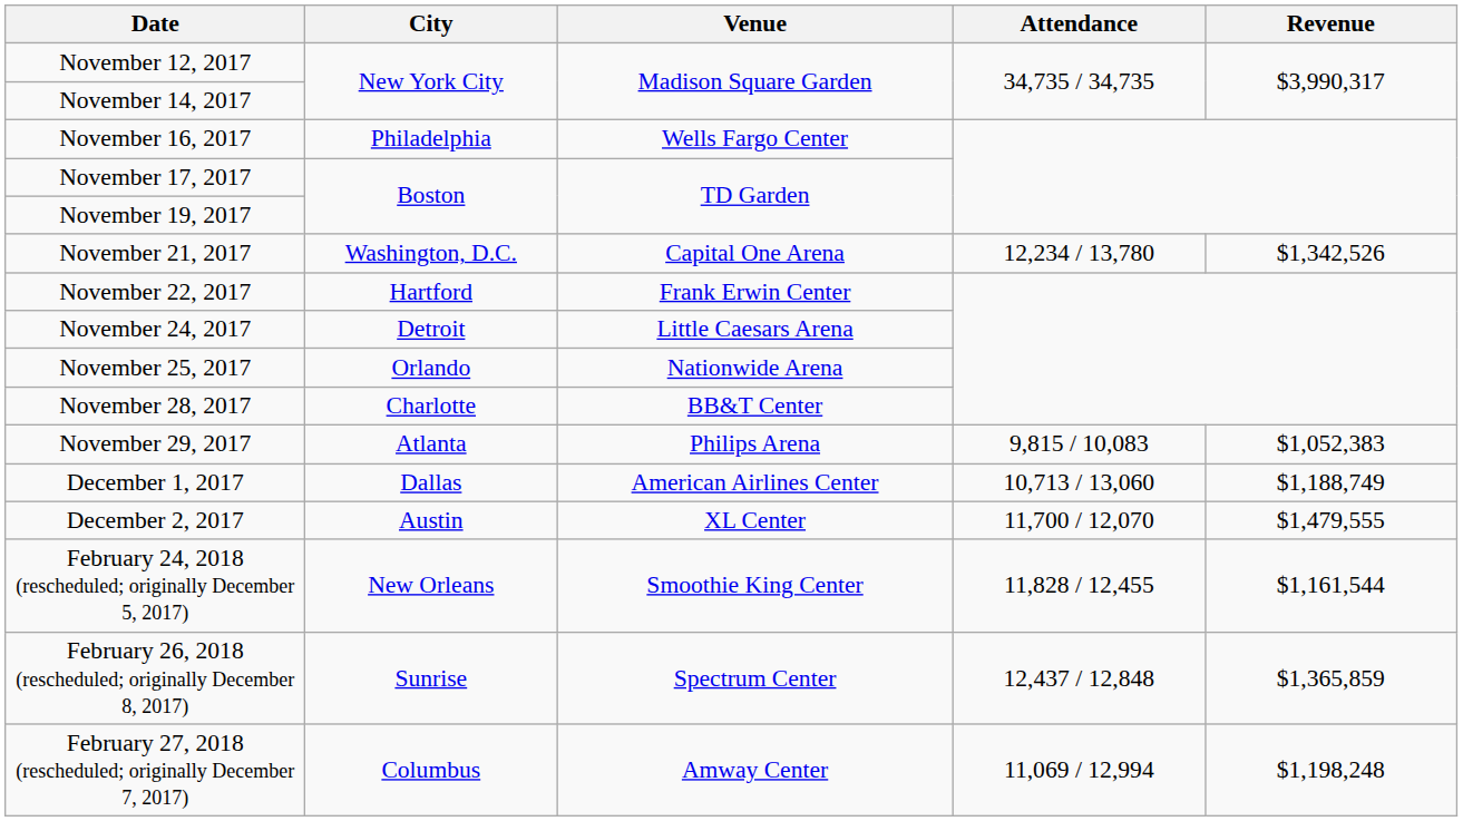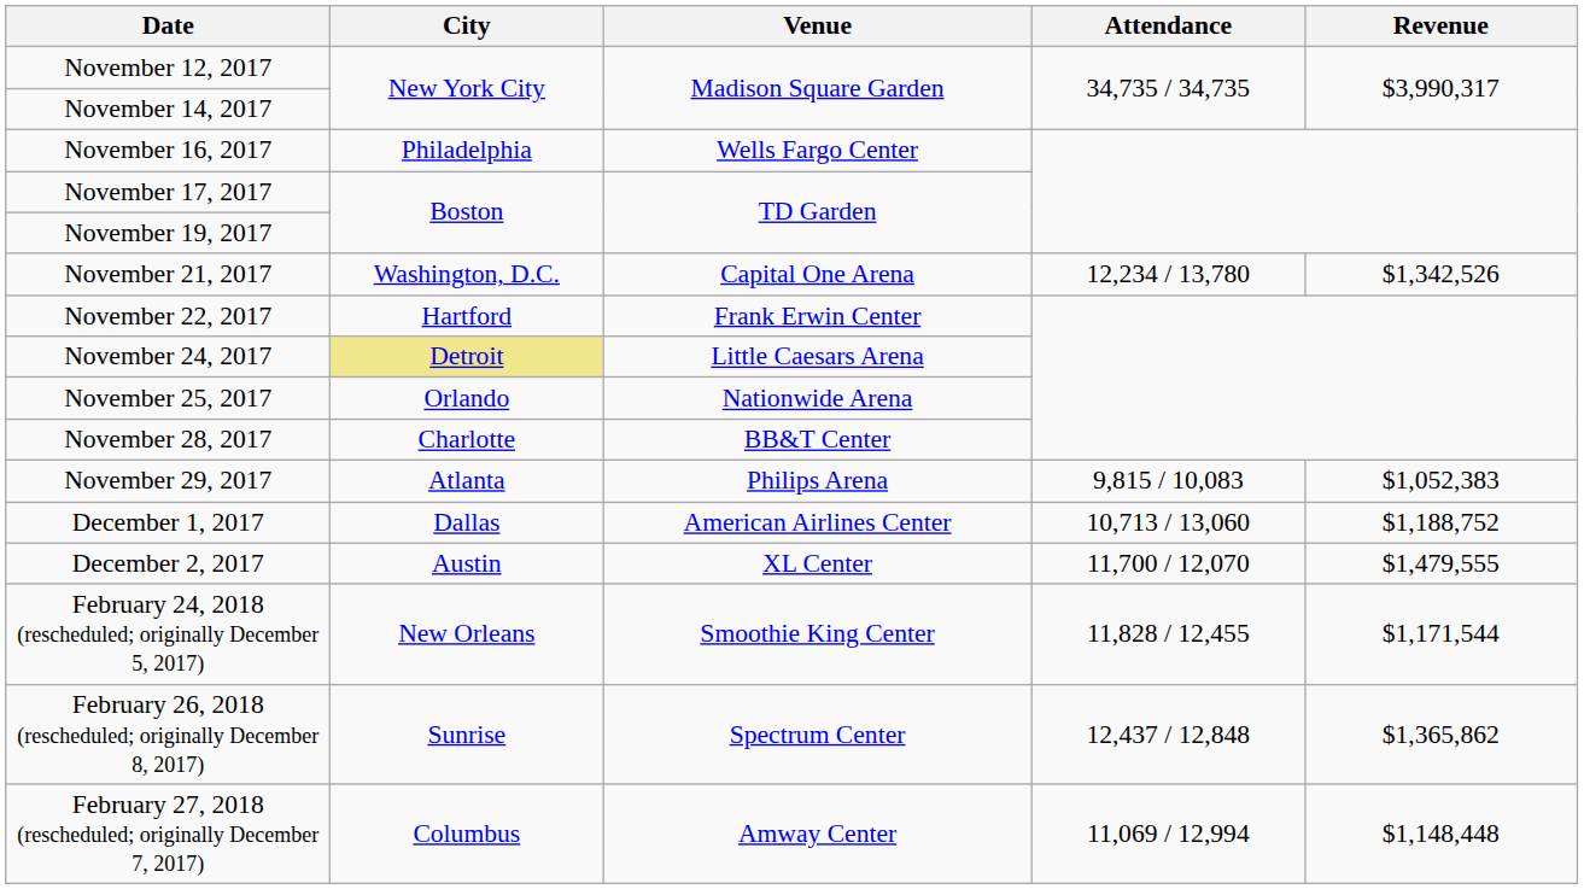 <table class="wikitable" style="text-align:center;">
 <tr>
 <th scope="col" style="width:12em;">Date</th>
 <th scope="col" style="width:10em;">City</th>
 <th scope="col" style="width:16em;">Venue</th>
 <th scope="col" style="width:10em;">Attendance</th>
 <th scope="col" style="width:10em;">Revenue</th>
 </tr>
 <tr>
 <td>November 12, 2017</td>
 <td rowspan="2"><a href='#'>New York City</a></td>
 <td rowspan="2"><a href='#'>Madison Square Garden</a></td>
 <td rowspan="2">34,735 / 34,735</td>
 <td rowspan="2">$3,990,317 </td>
 </tr>
 <tr>
 <td>November 14, 2017</td>
 </tr>
 <tr>
 <td>November 16, 2017</td>
 <td><a href='#'>Philadelphia</a></td>
 <td><a href='#'>Wells Fargo Center</a></td>
 </tr>
 <tr>
 <td>November 17, 2017</td>
 <td rowspan="2"><a href='#'>Boston</a></td>
 <td rowspan="2"><a href='#'>TD Garden</a></td>
 </tr>
 <tr>
 <td>November 19, 2017</td>
 </tr>
 <tr>
 <td>November 21, 2017</td>
 <td><a href='#'>Washington, D.C.</a></td>
 <td><a href='#'>Capital One Arena</a></td>
 <td>12,234 / 13,780</td>
 <td>$1,342,526</td>
 </tr>
 <tr>
 <td>November 22, 2017</td>
 <td><a href='#'>Hartford</a></td>
 <td><a href='#'>Frank Erwin Center</a></td>
 </tr>
 <tr>
 <td>November 24, 2017</td>
-<td><a href='#'>Detroit</a></td>
+<td style="background: khaki;"><a href='#'>Detroit</a></td>
 <td><a href='#'>Little Caesars Arena</a></td>
 </tr>
 <tr>
 <td>November 25, 2017</td>
 <td><a href='#'>Orlando</a></td>
 <td><a href='#'>Nationwide Arena</a></td>
 </tr>
 <tr>
 <td>November 28, 2017</td>
 <td><a href='#'>Charlotte</a></td>
 <td><a href='#'>BB&T Center</a></td>
 </tr>
 <tr>
 <td>November 29, 2017</td>
 <td><a href='#'>Atlanta</a></td>
 <td><a href='#'>Philips Arena</a></td>
 <td>9,815 / 10,083</td>
 <td>$1,052,383 </td>
 </tr>
 <tr>
 <td>December 1, 2017</td>
 <td><a href='#'>Dallas</a></td>
 <td><a href='#'>American Airlines Center</a></td>
 <td>10,713 / 13,060</td>
-<td>$1,188,749 </td>
+<td>$1,188,752 </td>
 </tr>
 <tr>
 <td>December 2, 2017</td>
 <td><a href='#'>Austin</a></td>
 <td><a href='#'>XL Center</a></td>
 <td>11,700 / 12,070</td>
 <td>$1,479,555 </td>
 </tr>
 <tr>
 <td>February 24, 2018 <small>(rescheduled; originally December 5, 2017)</small></td>
 <td><a href='#'>New Orleans</a></td>
 <td><a href='#'>Smoothie King Center</a></td>
 <td>11,828 / 12,455</td>
-<td>$1,161,544 </td>
+<td>$1,171,544 </td>
 </tr>
 <tr>
 <td>February 26, 2018 <small>(rescheduled; originally December 8, 2017)</small></td>
 <td><a href='#'>Sunrise</a></td>
 <td><a href='#'>Spectrum Center</a></td>
 <td>12,437 / 12,848</td>
-<td>$1,365,859 </td>
+<td>$1,365,862 </td>
 </tr>
 <tr>
 <td>February 27, 2018 <small>(rescheduled; originally December 7, 2017)</small></td>
 <td><a href='#'>Columbus</a></td>
 <td><a href='#'>Amway Center</a></td>
 <td>11,069 / 12,994</td>
-<td>$1,198,248 </td>
+<td>$1,148,448 </td>
 </tr>
 </table>
